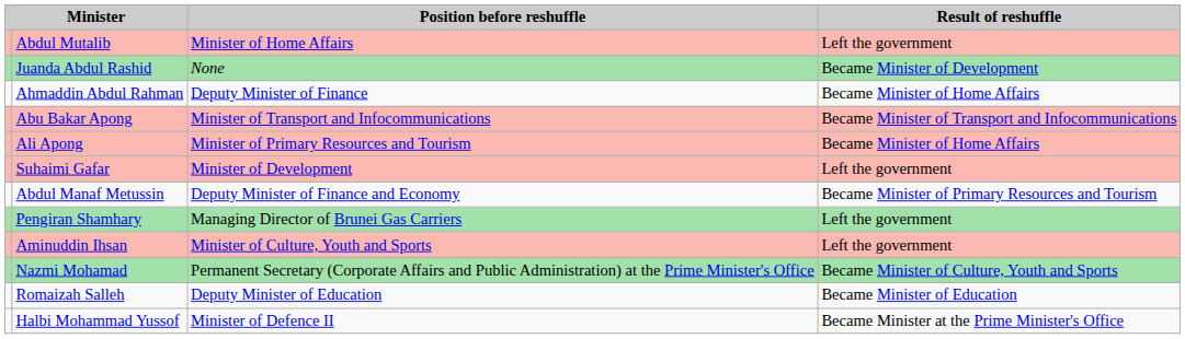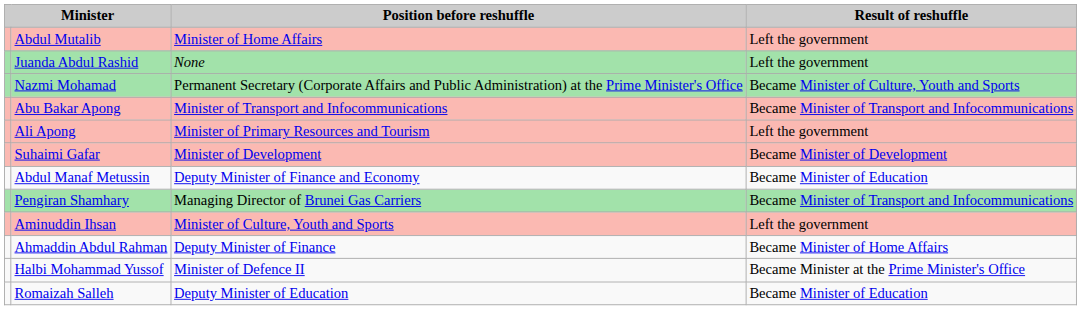 <table class="wikitable">
 <tr>
 <th scope="col" style="background:#ccc;" colspan=2>Minister</th>
 <th scope="col" style="background:#ccc;">Position before reshuffle</th>
 <th scope="col" style="background:#ccc;">Result of reshuffle</th>
 </tr>
 <tr style="background:#FBB9B2;" colspan="4" |>
 <td></td>
 <td><a href='#'>Abdul Mutalib</a></td>
 <td><a href='#'>Minister of Home Affairs</a></td>
 <td>Left the government</td>
 </tr>
 <tr style="background:#A2E2AA;" colspan="4" |>
 <td></td>
 <td><a href='#'>Juanda Abdul Rashid</a></td>
 <td><em>None</em></td>
-<td>Became <a href='#'>Minister of Development</a></td>
+<td>Left the government</td>
 </tr>
-<tr>
+<tr style="background:#A2E2AA;" colspan="4" |>
 <td></td>
-<td><a href='#'>Ahmaddin Abdul Rahman</a></td>
-<td><a href='#'>Deputy Minister of Finance</a></td>
-<td>Became <a href='#'>Minister of Home Affairs</a></td>
+<td><a href='#'>Nazmi Mohamad</a></td>
+<td>Permanent Secretary (Corporate Affairs and Public Administration) at the <a href='#'>Prime Minister's Office</a></td>
+<td>Became <a href='#'>Minister of Culture, Youth and Sports</a></td>
 </tr>
 <tr style="background:#FBB9B2;" colspan="4" |>
 <td></td>
 <td><a href='#'>Abu Bakar Apong</a></td>
 <td><a href='#'>Minister of Transport and Infocommunications</a></td>
 <td>Became <a href='#'>Minister of Transport and Infocommunications</a></td>
 </tr>
 <tr style="background:#FBB9B2;" colspan="4" |>
 <td></td>
 <td><a href='#'>Ali Apong</a></td>
 <td><a href='#'>Minister of Primary Resources and Tourism</a></td>
-<td>Became <a href='#'>Minister of Home Affairs</a></td>
+<td>Left the government</td>
 </tr>
 <tr style="background:#FBB9B2;" colspan="4" |>
 <td></td>
 <td><a href='#'>Suhaimi Gafar</a></td>
 <td><a href='#'>Minister of Development</a></td>
-<td>Left the government</td>
+<td>Became <a href='#'>Minister of Development</a></td>
 </tr>
 <tr>
 <td></td>
 <td><a href='#'>Abdul Manaf Metussin</a></td>
 <td><a href='#'>Deputy Minister of Finance and Economy</a></td>
-<td>Became <a href='#'>Minister of Primary Resources and Tourism</a></td>
+<td>Became <a href='#'>Minister of Education</a></td>
 </tr>
 <tr style="background:#A2E2AA;" colspan="4" |>
 <td></td>
 <td><a href='#'>Pengiran Shamhary</a></td>
 <td>Managing Director of <a href='#'>Brunei Gas Carriers</a></td>
-<td>Left the government</td>
+<td>Became <a href='#'>Minister of Transport and Infocommunications</a></td>
 </tr>
 <tr style="background:#FBB9B2;" colspan="4" |>
 <td></td>
 <td><a href='#'>Aminuddin Ihsan</a></td>
 <td><a href='#'>Minister of Culture, Youth and Sports</a></td>
 <td>Left the government</td>
 </tr>
-<tr style="background:#A2E2AA;" colspan="4" |>
+<tr>
 <td></td>
-<td><a href='#'>Nazmi Mohamad</a></td>
-<td>Permanent Secretary (Corporate Affairs and Public Administration) at the <a href='#'>Prime Minister's Office</a></td>
-<td>Became <a href='#'>Minister of Culture, Youth and Sports</a></td>
+<td><a href='#'>Ahmaddin Abdul Rahman</a></td>
+<td><a href='#'>Deputy Minister of Finance</a></td>
+<td>Became <a href='#'>Minister of Home Affairs</a></td>
+</tr>
+<tr>
+<td></td>
+<td><a href='#'>Halbi Mohammad Yussof</a></td>
+<td><a href='#'>Minister of Defence II</a></td>
+<td>Became Minister at the <a href='#'>Prime Minister's Office</a></td>
 </tr>
 <tr>
 <td></td>
 <td><a href='#'>Romaizah Salleh</a></td>
 <td><a href='#'>Deputy Minister of Education</a></td>
 <td>Became <a href='#'>Minister of Education</a></td>
 </tr>
-<tr>
-<td></td>
-<td><a href='#'>Halbi Mohammad Yussof</a></td>
-<td><a href='#'>Minister of Defence II</a></td>
-<td>Became Minister at the <a href='#'>Prime Minister's Office</a></td>
-</tr>
 </table>
